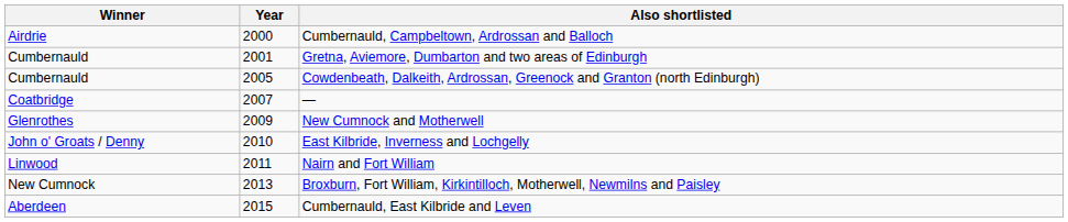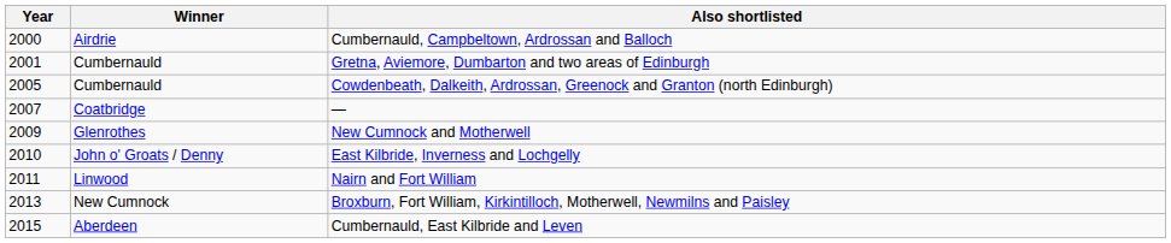 <table class="wikitable" style="width:80%">
 <tr>
+<th>Year</th>
 <th>Winner</th>
-<th>Year</th>
 <th>Also shortlisted</th>
 </tr>
 <tr>
+<td>2000</td>
 <td><a href='#'>Airdrie</a></td>
-<td>2000</td>
 <td>Cumbernauld, <a href='#'>Campbeltown</a>, <a href='#'>Ardrossan</a> and <a href='#'>Balloch</a></td>
 </tr>
 <tr>
+<td>2001</td>
 <td>Cumbernauld</td>
-<td>2001</td>
 <td><a href='#'>Gretna</a>, <a href='#'>Aviemore</a>, <a href='#'>Dumbarton</a> and two areas of <a href='#'>Edinburgh</a></td>
 </tr>
 <tr>
+<td>2005</td>
 <td>Cumbernauld</td>
-<td>2005</td>
 <td><a href='#'>Cowdenbeath</a>, <a href='#'>Dalkeith</a>, <a href='#'>Ardrossan</a>, <a href='#'>Greenock</a> and <a href='#'>Granton</a> (north Edinburgh)</td>
 </tr>
 <tr>
+<td>2007</td>
 <td><a href='#'>Coatbridge</a></td>
-<td>2007</td>
 <td>—</td>
 </tr>
 <tr>
+<td>2009</td>
 <td><a href='#'>Glenrothes</a></td>
-<td>2009</td>
 <td><a href='#'>New Cumnock</a> and <a href='#'>Motherwell</a></td>
 </tr>
 <tr>
+<td>2010</td>
 <td><a href='#'>John o' Groats</a> / <a href='#'>Denny</a></td>
-<td>2010</td>
 <td><a href='#'>East Kilbride</a>, <a href='#'>Inverness</a> and <a href='#'>Lochgelly</a></td>
 </tr>
 <tr>
+<td>2011</td>
 <td><a href='#'>Linwood</a></td>
-<td>2011</td>
 <td><a href='#'>Nairn</a> and <a href='#'>Fort William</a></td>
 </tr>
 <tr>
+<td>2013</td>
 <td>New Cumnock</td>
-<td>2013</td>
 <td><a href='#'>Broxburn</a>, Fort William, <a href='#'>Kirkintilloch</a>, Motherwell, <a href='#'>Newmilns</a> and <a href='#'>Paisley</a></td>
 </tr>
 <tr>
+<td>2015</td>
 <td><a href='#'>Aberdeen</a></td>
-<td>2015</td>
 <td>Cumbernauld, East Kilbride and <a href='#'>Leven</a></td>
 </tr>
 </table>
